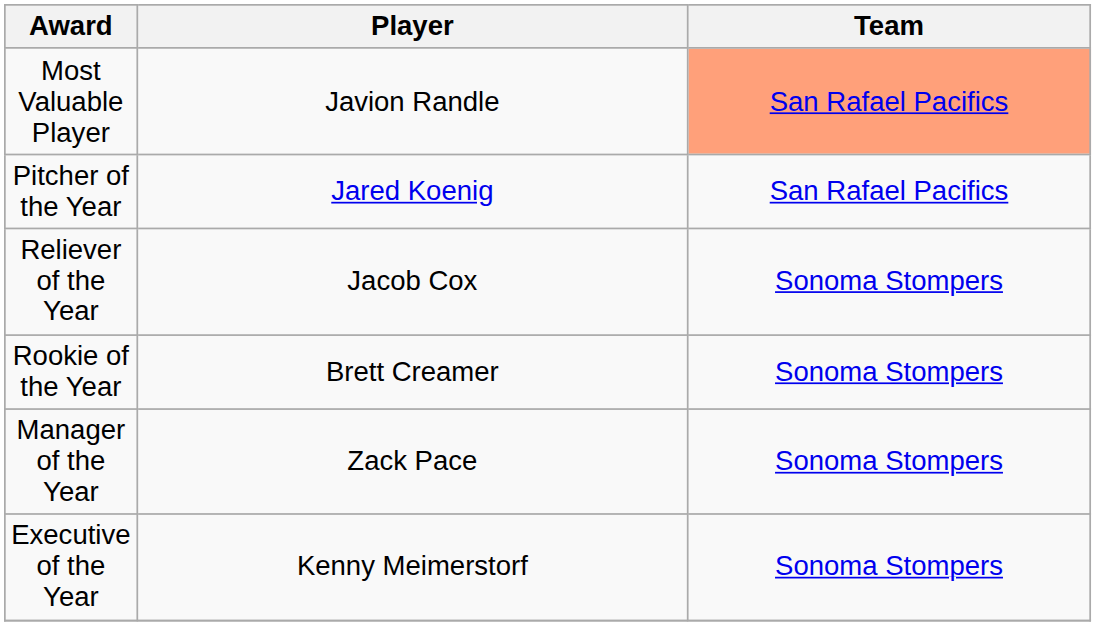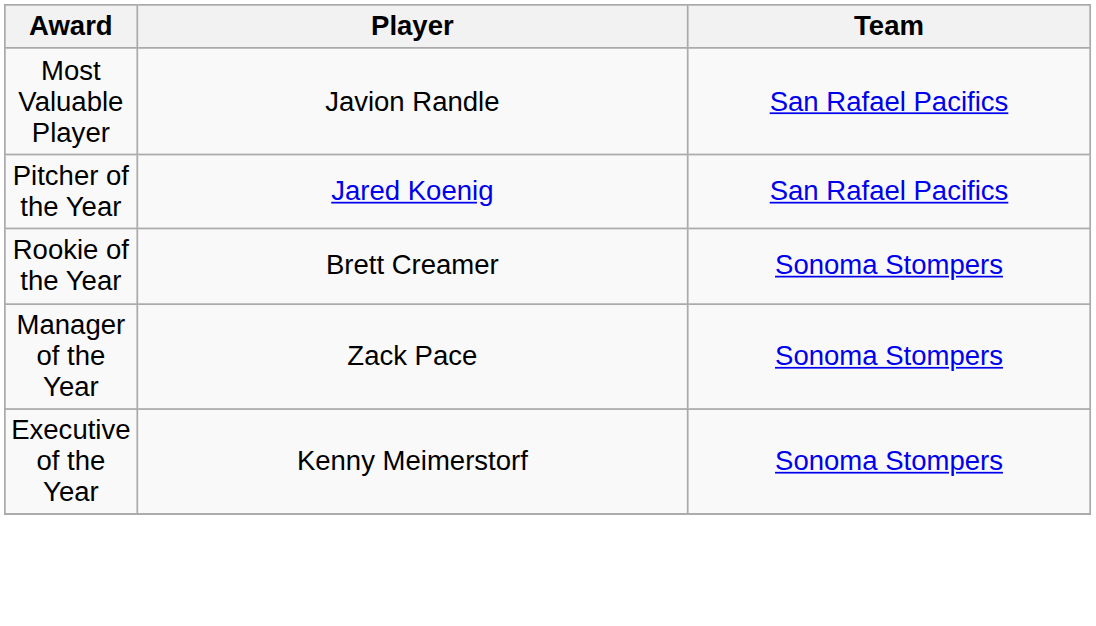 <table class="wikitable"  style="width:50%; text-align:center;">
 <tr>
 <th style="width:5%;">Award</th>
 <th style="width:55%;">Player</th>
 <th style="width:55%;">Team</th>
 </tr>
 <tr>
 <td>Most Valuable Player</td>
 <td>Javion Randle </td>
-<td style="background: lightsalmon;"><a href='#'>San Rafael Pacifics</a></td>
+<td><a href='#'>San Rafael Pacifics</a></td>
 </tr>
 <tr>
 <td>Pitcher of the Year</td>
 <td><a href='#'>Jared Koenig</a></td>
 <td><a href='#'>San Rafael Pacifics</a></td>
-</tr>
-<tr>
-<td>Reliever of the Year</td>
-<td>Jacob Cox </td>
-<td><a href='#'>Sonoma Stompers</a></td>
 </tr>
 <tr>
 <td>Rookie of the Year</td>
 <td>Brett Creamer </td>
 <td><a href='#'>Sonoma Stompers</a></td>
 </tr>
 <tr>
 <td>Manager of the Year</td>
 <td>Zack Pace </td>
 <td><a href='#'>Sonoma Stompers</a></td>
 </tr>
 <tr>
 <td>Executive of the Year</td>
 <td>Kenny Meimerstorf </td>
 <td><a href='#'>Sonoma Stompers</a></td>
 </tr>
 <tr>
 </tr>
 </table>
